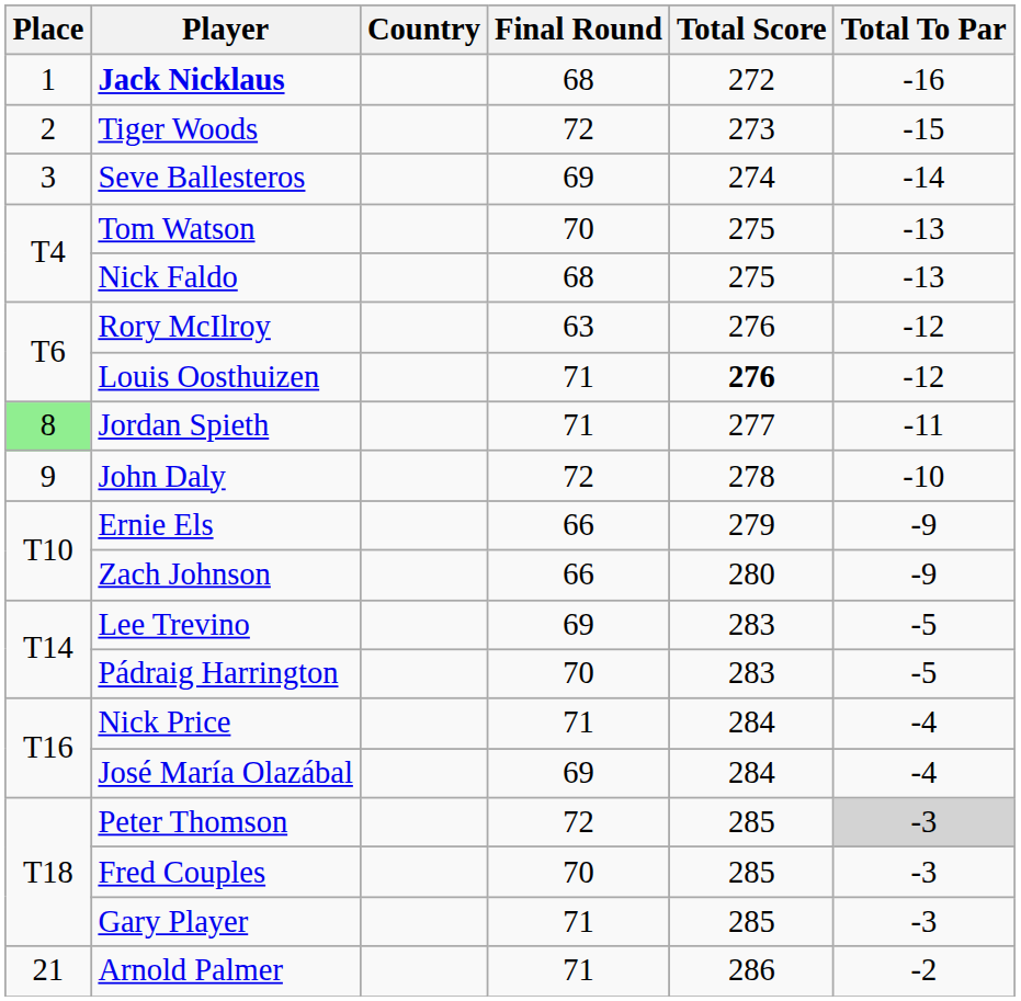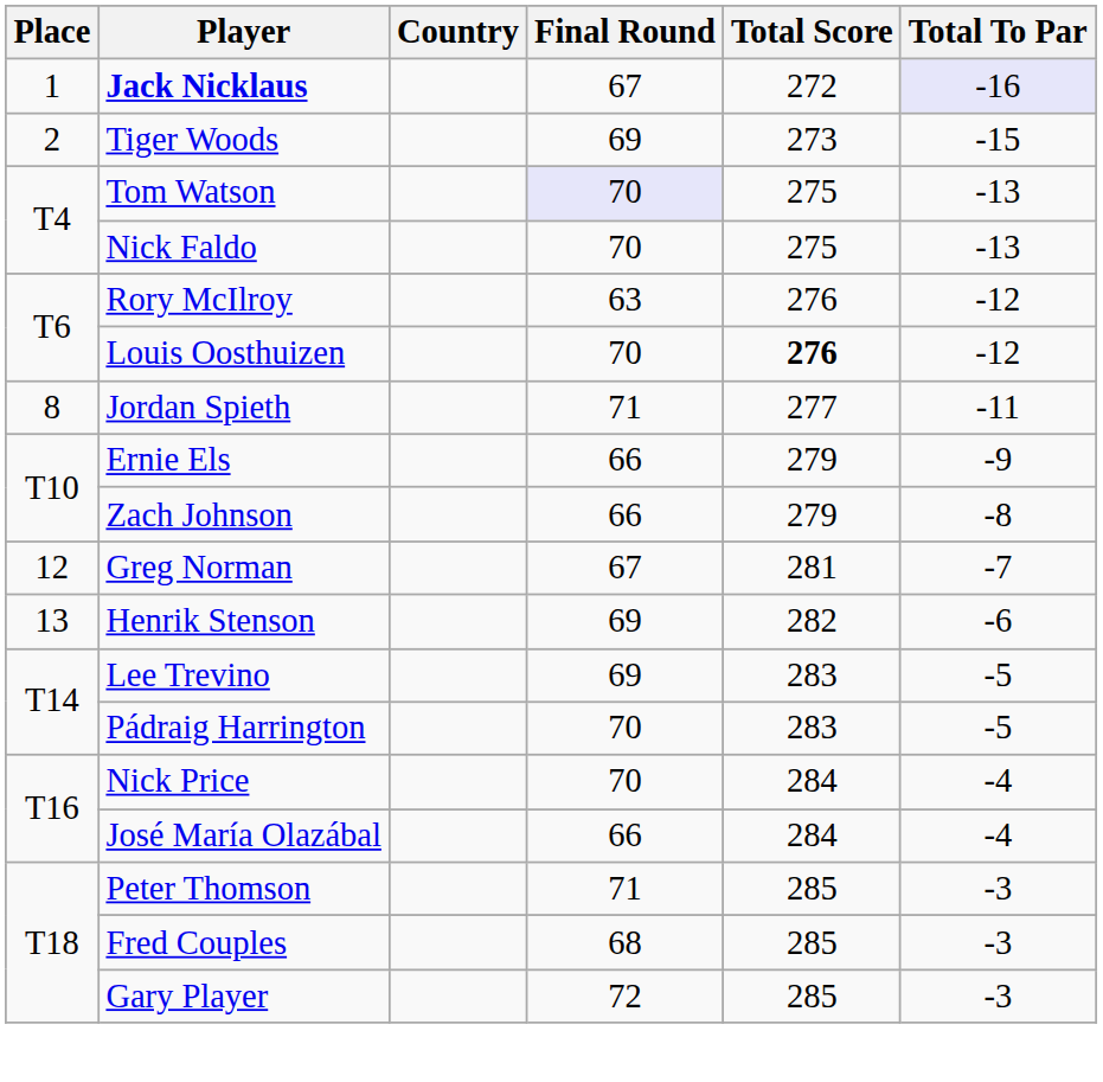 <table class="wikitable">
 <tr>
 <th>Place</th>
 <th>Player</th>
 <th>Country</th>
 <th>Final Round</th>
 <th>Total Score</th>
 <th>Total To Par</th>
 </tr>
 <tr>
 <td align="center">1</td>
 <td><strong><a href='#'>Jack Nicklaus</a></strong></td>
 <td></td>
-<td align="center">68</td>
+<td align="center">67</td>
 <td align="center">272</td>
-<td align=center>-16</td>
+<td align=center style="background: lavender;">-16</td>
 </tr>
 <tr>
 <td align="center">2</td>
 <td><a href='#'>Tiger Woods</a></td>
 <td></td>
-<td align="center">72</td>
+<td align="center">69</td>
 <td align="center">273</td>
 <td align=center>-15</td>
-</tr>
-<tr>
-<td align="center">3</td>
-<td><a href='#'>Seve Ballesteros</a></td>
-<td></td>
-<td align="center">69</td>
-<td align="center">274</td>
-<td align=center>-14</td>
 </tr>
 <tr>
 <td rowspan=2 align="center">T4</td>
 <td><a href='#'>Tom Watson</a></td>
 <td></td>
-<td align="center">70</td>
+<td align="center" style="background: lavender;">70</td>
 <td align="center">275</td>
 <td align=center>-13</td>
 </tr>
 <tr>
 <td><a href='#'>Nick Faldo</a></td>
 <td></td>
-<td align="center">68</td>
+<td align="center">70</td>
 <td align="center">275</td>
 <td align=center>-13</td>
 </tr>
 <tr>
 <td rowspan=2 align="center">T6</td>
 <td><a href='#'>Rory McIlroy</a></td>
 <td></td>
 <td align="center">63</td>
 <td align="center">276</td>
 <td align=center>-12</td>
 </tr>
 <tr>
 <td><a href='#'>Louis Oosthuizen</a></td>
 <td></td>
-<td align="center">71</td>
+<td align="center">70</td>
 <td align="center"><strong>276</strong></td>
 <td align=center>-12</td>
 </tr>
 <tr>
-<td align="center" style="background: lightgreen;">8</td>
+<td align="center">8</td>
 <td><a href='#'>Jordan Spieth</a></td>
 <td></td>
 <td align="center">71</td>
 <td align="center">277</td>
 <td align=center>-11</td>
-</tr>
-<tr>
-<td align="center">9</td>
-<td><a href='#'>John Daly</a></td>
-<td></td>
-<td align="center">72</td>
-<td align="center">278</td>
-<td align=center>-10</td>
 </tr>
 <tr>
 <td rowspan=2 align="center">T10</td>
 <td><a href='#'>Ernie Els</a></td>
 <td></td>
 <td align="center">66</td>
 <td align="center">279</td>
 <td align=center>-9</td>
 </tr>
 <tr>
 <td><a href='#'>Zach Johnson</a></td>
 <td></td>
 <td align="center">66</td>
-<td align="center">280</td>
-<td align=center>-9</td>
+<td align="center">279</td>
+<td align=center>-8</td>
+</tr>
+<tr>
+<td align="center">12</td>
+<td><a href='#'>Greg Norman</a></td>
+<td></td>
+<td align="center">67</td>
+<td align="center">281</td>
+<td align=center>-7</td>
+</tr>
+<tr>
+<td align="center">13</td>
+<td><a href='#'>Henrik Stenson</a></td>
+<td></td>
+<td align="center">69</td>
+<td align="center">282</td>
+<td align=center>-6</td>
 </tr>
 <tr>
 <td rowspan=2 align="center">T14</td>
 <td><a href='#'>Lee Trevino</a></td>
 <td></td>
 <td align="center">69</td>
 <td align="center">283</td>
 <td align=center>-5</td>
 </tr>
 <tr>
 <td><a href='#'>Pádraig Harrington</a></td>
 <td></td>
 <td align="center">70</td>
 <td align="center">283</td>
 <td align=center>-5</td>
 </tr>
 <tr>
 <td rowspan=2 align="center">T16</td>
 <td><a href='#'>Nick Price</a></td>
 <td></td>
-<td align="center">71</td>
+<td align="center">70</td>
 <td align="center">284</td>
 <td align=center>-4</td>
 </tr>
 <tr>
 <td><a href='#'>José María Olazábal</a></td>
 <td></td>
-<td align="center">69</td>
+<td align="center">66</td>
 <td align="center">284</td>
 <td align=center>-4</td>
 </tr>
 <tr>
 <td rowspan=3 align="center">T18</td>
 <td><a href='#'>Peter Thomson</a></td>
 <td></td>
-<td align="center">72</td>
+<td align="center">71</td>
 <td align="center">285</td>
-<td align=center style="background: lightgrey;">-3</td>
+<td align=center>-3</td>
 </tr>
 <tr>
 <td><a href='#'>Fred Couples</a></td>
 <td></td>
-<td align="center">70</td>
+<td align="center">68</td>
 <td align="center">285</td>
 <td align=center>-3</td>
 </tr>
 <tr>
 <td><a href='#'>Gary Player</a></td>
 <td></td>
-<td align="center">71</td>
+<td align="center">72</td>
 <td align="center">285</td>
 <td align=center>-3</td>
 </tr>
-<tr>
-<td align="center">21</td>
-<td><a href='#'>Arnold Palmer</a></td>
-<td></td>
-<td align="center">71</td>
-<td align="center">286</td>
-<td align=center>-2</td>
-</tr>
 </table>
